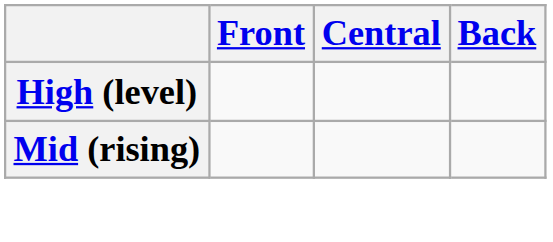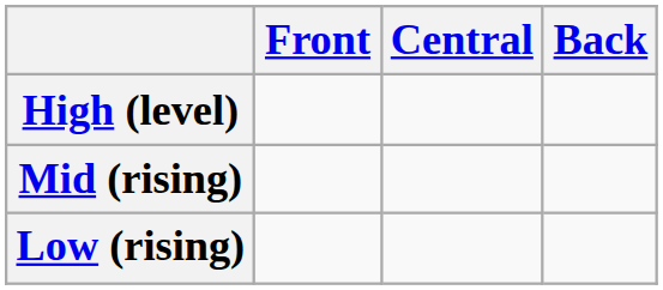 <table class="wikitable" style=text-align:center>
 <tr>
 <th></th>
 <th><a href='#'>Front</a></th>
 <th><a href='#'>Central</a></th>
 <th><a href='#'>Back</a></th>
 </tr>
 <tr>
 <th><a href='#'>High</a> (level)</th>
 <td> </td>
 <td></td>
 <td> </td>
 </tr>
 <tr>
 <th><a href='#'>Mid</a> (rising)</th>
 <td></td>
 <td></td>
 <td> </td>
 </tr>
+<tr>
+<th><a href='#'>Low</a> (rising)</th>
+<td>   </td>
+<td>   </td>
+<td></td>
+</tr>
 </table>
